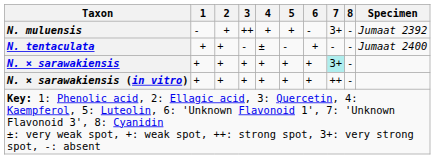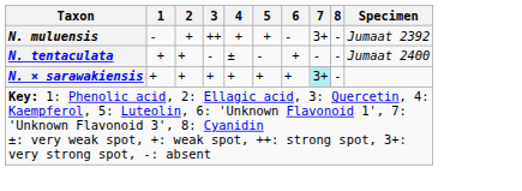 <table class="wikitable" style="float: left; margin: 0em 1em 1em 0em;">
 <tr>
 <th scope="col">Taxon</th>
 <th scope="col">1</th>
 <th scope="col">2</th>
 <th scope="col">3</th>
 <th scope="col">4</th>
 <th scope="col">5</th>
 <th scope="col">6</th>
 <th scope="col">7</th>
 <th scope="col">8</th>
 <th scope="col">Specimen</th>
 </tr>
 <tr>
 <th scope="row" style="text-align: left;"><em>N. muluensis</em></th>
 <td>-</td>
 <td> + </td>
 <td>++</td>
 <td> + </td>
 <td> + </td>
 <td>-</td>
 <td>3+</td>
 <td>-</td>
 <td style="text-align: left;"><em>Jumaat 2392</em></td>
 </tr>
 <tr>
 <th scope="row" style="text-align: left;"><em><a href='#'>N. tentaculata</a></em></th>
 <td> + </td>
 <td>+</td>
 <td>-</td>
 <td>±</td>
 <td>-</td>
 <td> + </td>
 <td>-</td>
 <td>-</td>
 <td style="text-align: left;"><em>Jumaat 2400</em></td>
 </tr>
 <tr>
 <th scope="row" style="text-align: left;"><em><a href='#'>N. × sarawakiensis</a></em></th>
 <td>+</td>
 <td>+</td>
 <td>+</td>
 <td>+</td>
 <td>+</td>
 <td>+</td>
 <td style="background: paleturquoise;">3+</td>
 <td>-</td>
 <td></td>
 </tr>
 <tr>
-<th scope="row" style="text-align: left;"><em>N. × sarawakiensis</em> (<em><a href='#'>in vitro</a></em>)</th>
-<td>+</td>
-<td>+</td>
-<td>+</td>
-<td>+</td>
-<td>+</td>
-<td>+</td>
-<td>++</td>
-<td>-</td>
-<td></td>
-</tr>
-<tr>
 <td colspan="10" style="text-align: left; max-width: 30em;"><strong>Key:</strong> 1: <a href='#'>Phenolic acid</a>, 2: <a href='#'>Ellagic acid</a>, 3: <a href='#'>Quercetin</a>, 4: <a href='#'>Kaempferol</a>, 5: <a href='#'>Luteolin</a>, 6: 'Unknown <a href='#'>Flavonoid</a> 1', 7: 'Unknown Flavonoid 3', 8: <a href='#'>Cyanidin</a><br>±: very weak spot, +: weak spot, ++: strong spot, 3+: very strong spot, -: absent</td>
 </tr>
 </table>
